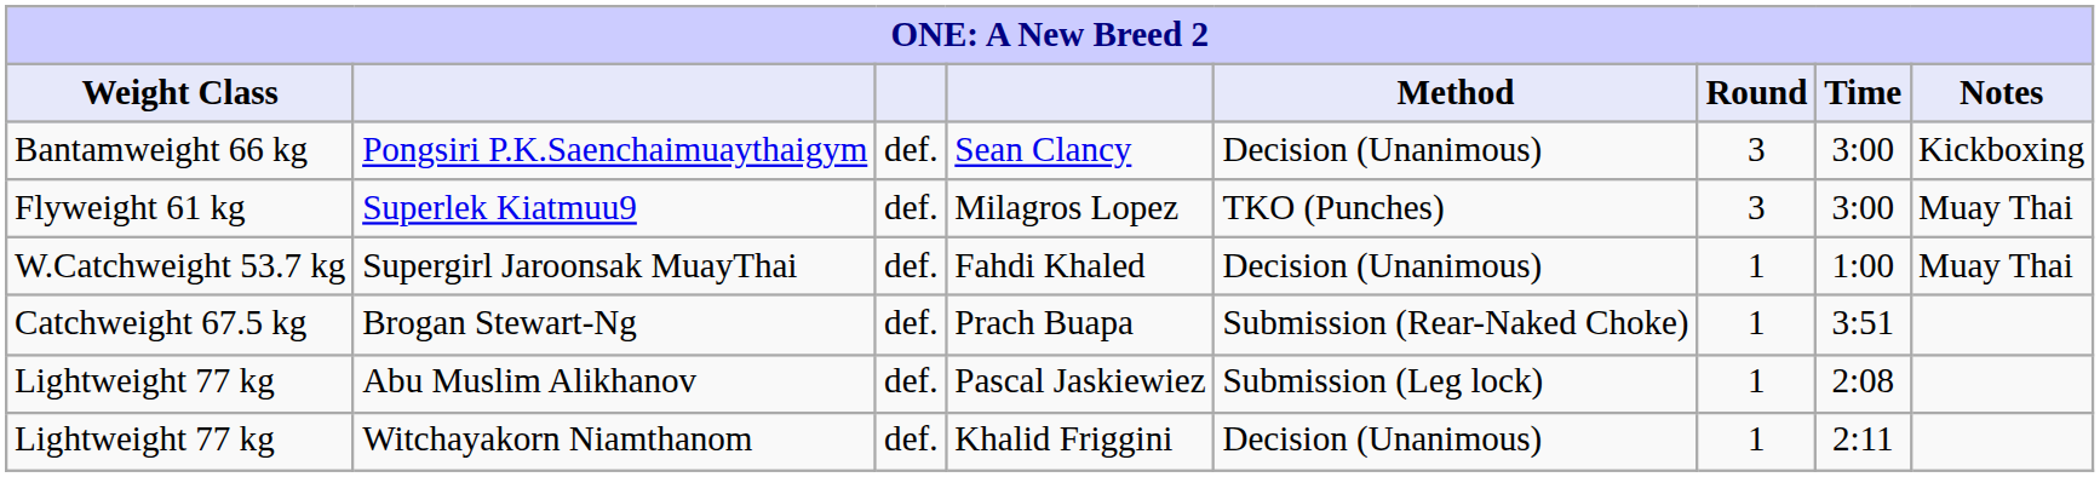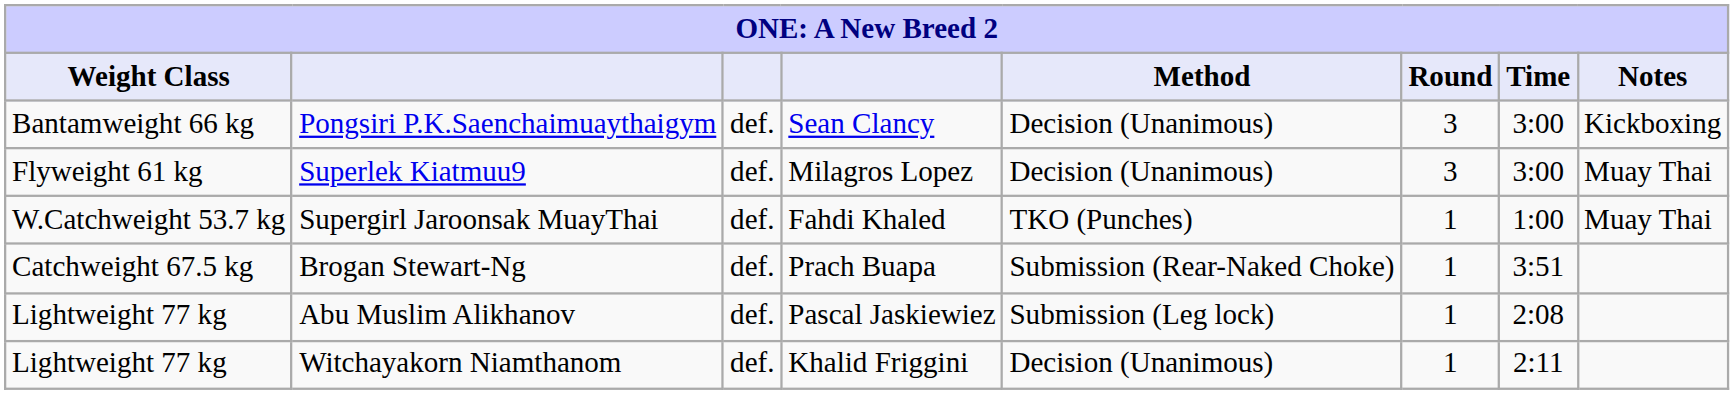 <table class="wikitable" style="font-size: 80%;">
 <tr>
 <th colspan="8" style="background-color: #ccf; color: #000080; text-align: center;"><strong>ONE: A New Breed 2</strong></th>
 </tr>
 <tr>
 <th colspan="1" style="background-color: #E6E8FA; color: #000000; text-align: center;">Weight Class</th>
 <th colspan="1" style="background-color: #E6E8FA; color: #000000; text-align: center;"></th>
 <th colspan="1" style="background-color: #E6E8FA; color: #000000; text-align: center;"></th>
 <th colspan="1" style="background-color: #E6E8FA; color: #000000; text-align: center;"></th>
 <th colspan="1" style="background-color: #E6E8FA; color: #000000; text-align: center;">Method</th>
 <th colspan="1" style="background-color: #E6E8FA; color: #000000; text-align: center;">Round</th>
 <th colspan="1" style="background-color: #E6E8FA; color: #000000; text-align: center;">Time</th>
 <th colspan="1" style="background-color: #E6E8FA; color: #000000; text-align: center;">Notes</th>
 </tr>
 <tr>
 <td>Bantamweight 66 kg</td>
 <td> <a href='#'>Pongsiri P.K.Saenchaimuaythaigym</a></td>
 <td>def.</td>
 <td> <a href='#'>Sean Clancy</a></td>
 <td>Decision (Unanimous)</td>
 <td align=center>3</td>
 <td align=center>3:00</td>
 <td>Kickboxing</td>
 </tr>
 <tr>
 <td>Flyweight 61 kg</td>
 <td> <a href='#'>Superlek Kiatmuu9</a></td>
 <td>def.</td>
 <td> Milagros Lopez</td>
-<td>TKO (Punches)</td>
+<td>Decision (Unanimous)</td>
 <td align=center>3</td>
 <td align=center>3:00</td>
 <td>Muay Thai</td>
 </tr>
 <tr>
 <td>W.Catchweight 53.7 kg</td>
 <td> Supergirl Jaroonsak MuayThai</td>
 <td>def.</td>
 <td> Fahdi Khaled</td>
-<td>Decision (Unanimous)</td>
+<td>TKO (Punches)</td>
 <td align=center>1</td>
 <td align=center>1:00</td>
 <td>Muay Thai</td>
 </tr>
 <tr>
 <td>Catchweight 67.5 kg</td>
 <td> Brogan Stewart-Ng</td>
 <td>def.</td>
 <td> Prach Buapa</td>
 <td>Submission (Rear-Naked Choke)</td>
 <td align=center>1</td>
 <td align=center>3:51</td>
 <td></td>
 </tr>
 <tr>
 <td>Lightweight 77 kg</td>
 <td> Abu Muslim Alikhanov</td>
 <td>def.</td>
 <td> Pascal Jaskiewiez</td>
 <td>Submission (Leg lock)</td>
 <td align=center>1</td>
 <td align=center>2:08</td>
 <td></td>
 </tr>
 <tr>
 <td>Lightweight 77 kg</td>
 <td> Witchayakorn Niamthanom</td>
 <td>def.</td>
 <td> Khalid Friggini</td>
 <td>Decision (Unanimous)</td>
 <td align=center>1</td>
 <td align=center>2:11</td>
 <td></td>
 </tr>
 </table>
